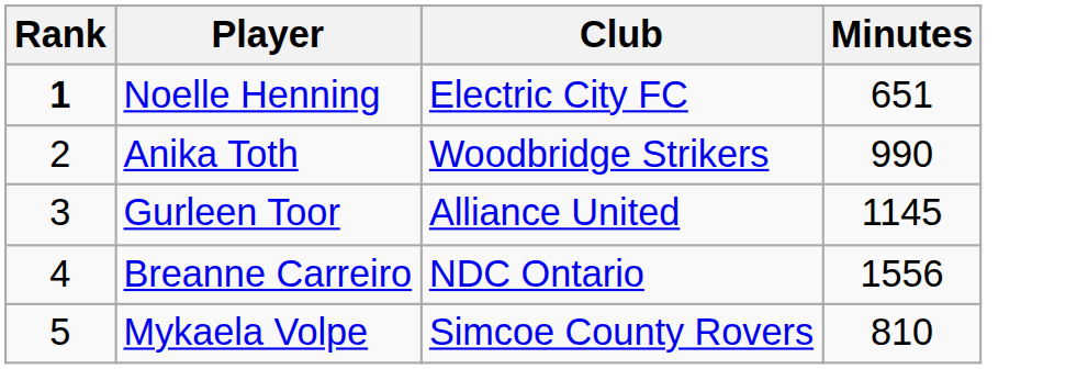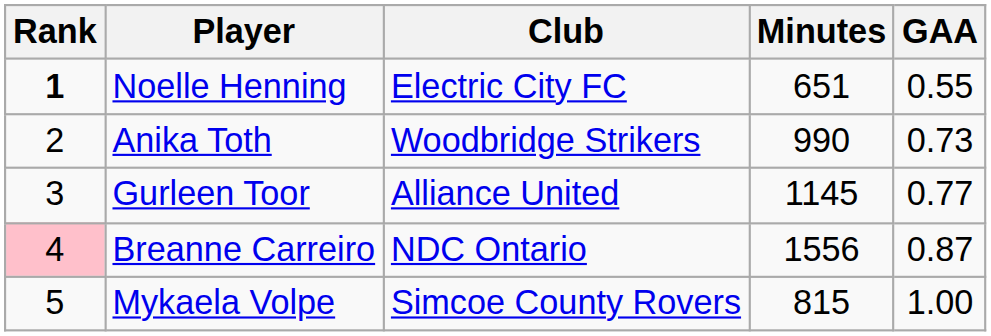 <table class="wikitable">
 <tr>
 <th>Rank</th>
 <th>Player</th>
 <th>Club</th>
 <th>Minutes</th>
+<th>GAA</th>
 </tr>
 <tr>
 <td style="text-align:center"><strong>1</strong></td>
 <td><a href='#'>Noelle Henning</a></td>
 <td><a href='#'>Electric City FC</a></td>
 <td style="text-align:center">651</td>
+<td style="text-align:center">0.55</td>
 </tr>
 <tr>
 <td style="text-align:center">2</td>
 <td><a href='#'>Anika Toth</a></td>
 <td><a href='#'>Woodbridge Strikers</a></td>
 <td style="text-align:center">990</td>
+<td style="text-align:center">0.73</td>
 </tr>
 <tr>
 <td style="text-align:center">3</td>
 <td><a href='#'>Gurleen Toor</a></td>
 <td><a href='#'>Alliance United</a></td>
 <td style="text-align:center">1145</td>
+<td style="text-align:center">0.77</td>
 </tr>
 <tr>
-<td style="text-align:center">4</td>
+<td style="background: pink; text-align:center">4</td>
 <td><a href='#'>Breanne Carreiro</a></td>
 <td><a href='#'>NDC Ontario</a></td>
 <td style="text-align:center">1556</td>
+<td style="text-align:center">0.87</td>
 </tr>
 <tr>
 <td style="text-align:center">5</td>
 <td><a href='#'>Mykaela Volpe</a></td>
 <td><a href='#'>Simcoe County Rovers</a></td>
-<td style="text-align:center">810</td>
+<td style="text-align:center">815</td>
+<td style="text-align:center">1.00</td>
 </tr>
 </table>
